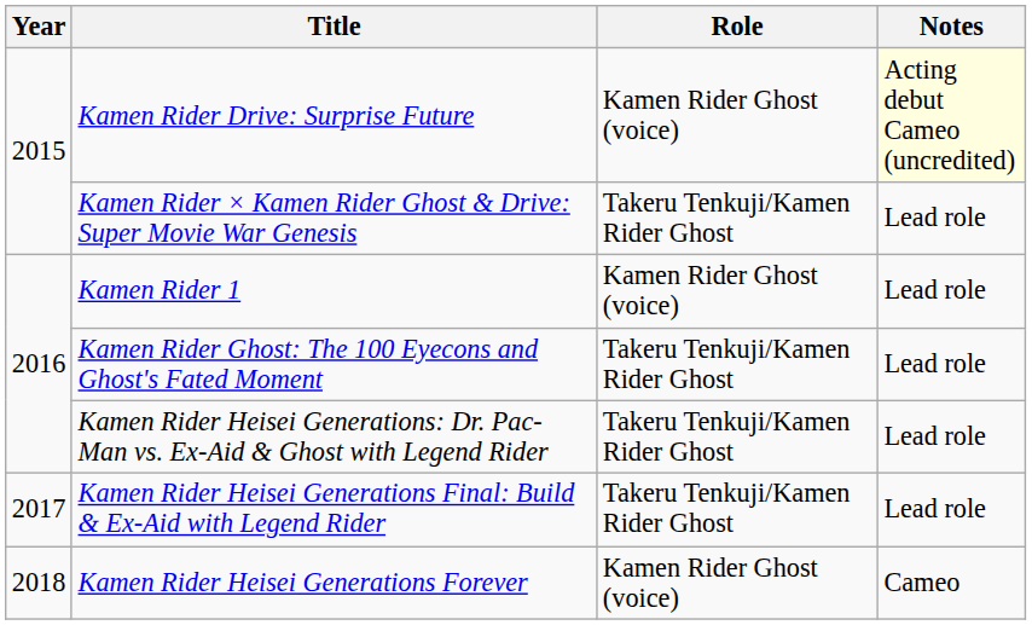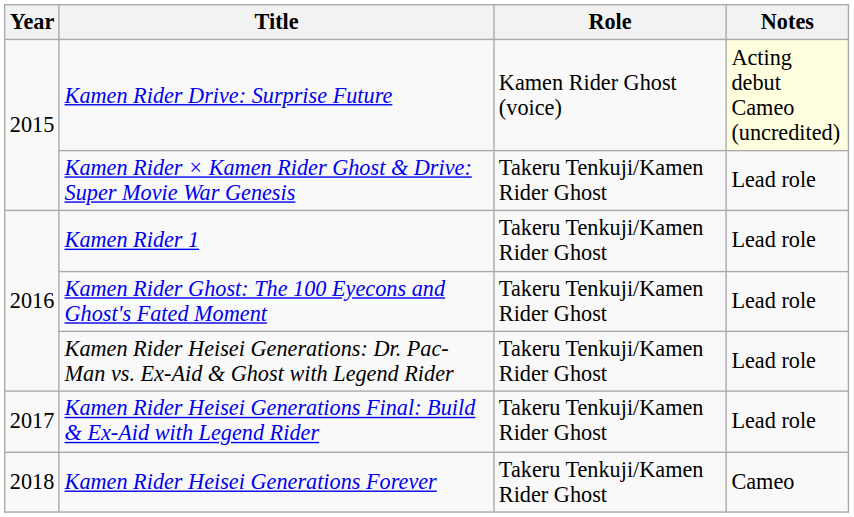 <table class="wikitable">
 <tr>
 <th>Year</th>
 <th>Title</th>
 <th>Role</th>
 <th>Notes</th>
 </tr>
 <tr>
 <td rowspan="2">2015</td>
 <td><em><a href='#'>Kamen Rider Drive: Surprise Future</a></em></td>
 <td>Kamen Rider Ghost (voice)</td>
 <td style="background: lightyellow;">Acting debut<br>Cameo<br>(uncredited)</td>
 </tr>
 <tr>
 <td><em><a href='#'>Kamen Rider × Kamen Rider Ghost & Drive: Super Movie War Genesis</a></em></td>
 <td>Takeru Tenkuji/Kamen Rider Ghost</td>
 <td>Lead role</td>
 </tr>
 <tr>
 <td rowspan="3">2016</td>
 <td><em><a href='#'>Kamen Rider 1</a></em></td>
-<td>Kamen Rider Ghost (voice)</td>
+<td>Takeru Tenkuji/Kamen Rider Ghost</td>
 <td>Lead role</td>
 </tr>
 <tr>
 <td><em><a href='#'>Kamen Rider Ghost: The 100 Eyecons and Ghost's Fated Moment</a></em></td>
 <td>Takeru Tenkuji/Kamen Rider Ghost</td>
 <td>Lead role</td>
 </tr>
 <tr>
 <td><em>Kamen Rider Heisei Generations: Dr. Pac-Man vs. Ex-Aid & Ghost with Legend Rider</em></td>
 <td>Takeru Tenkuji/Kamen Rider Ghost</td>
 <td>Lead role</td>
 </tr>
 <tr>
 <td>2017</td>
 <td><em><a href='#'>Kamen Rider Heisei Generations Final: Build & Ex-Aid with Legend Rider</a></em></td>
 <td>Takeru Tenkuji/Kamen Rider Ghost</td>
 <td>Lead role</td>
 </tr>
 <tr>
 <td>2018</td>
 <td><em><a href='#'>Kamen Rider Heisei Generations Forever</a></em></td>
-<td>Kamen Rider Ghost (voice)</td>
+<td>Takeru Tenkuji/Kamen Rider Ghost</td>
 <td>Cameo</td>
 </tr>
 </table>
